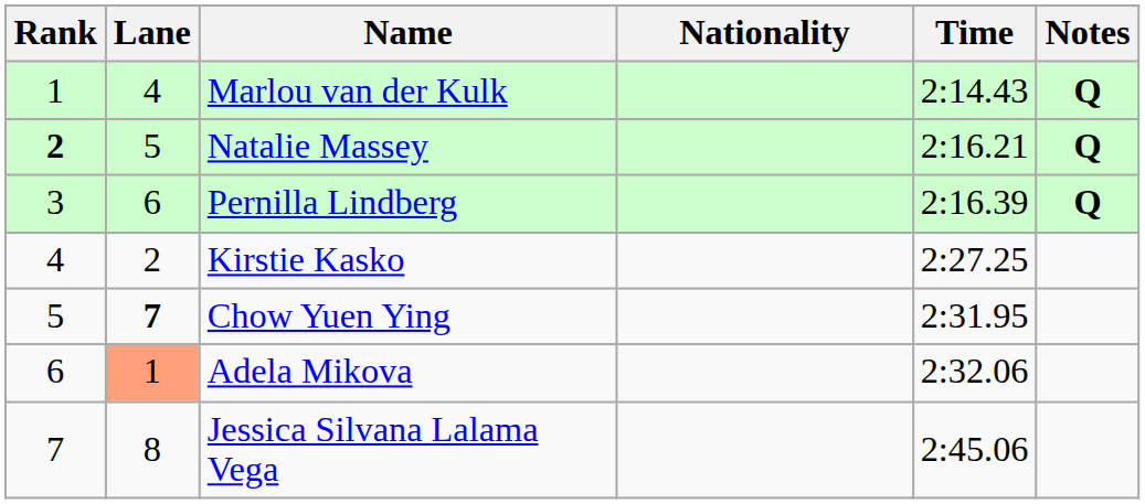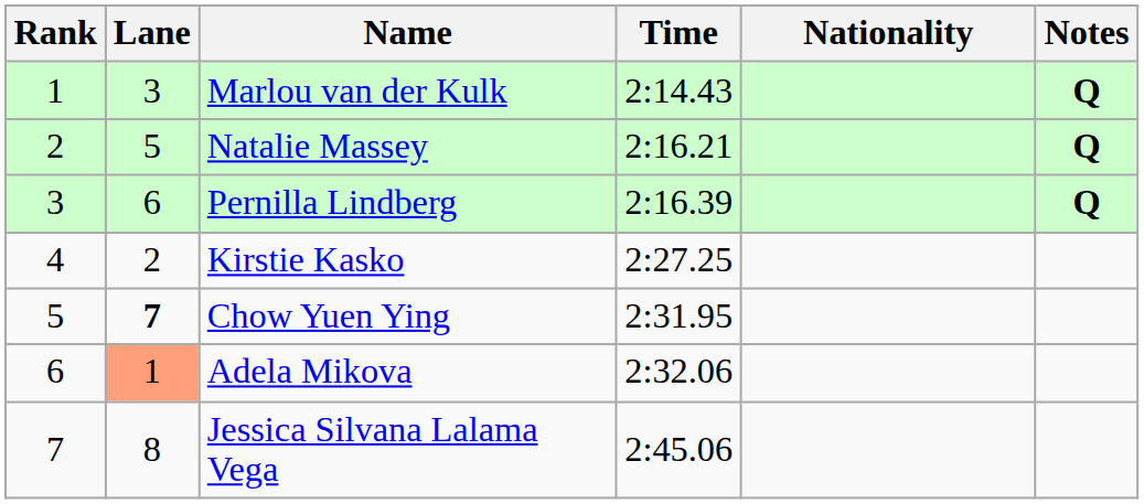 <table class="wikitable sortable" style="text-align:center">
 <tr>
 <th>Rank</th>
 <th>Lane</th>
 <th style="width:180px">Name</th>
+<th>Time</th>
 <th style="width:125px">Nationality</th>
-<th>Time</th>
 <th>Notes</th>
 </tr>
 <tr style="background:#cfc;">
 <td>1</td>
-<td>4</td>
+<td>3</td>
 <td style="text-align:left;"><a href='#'>Marlou van der Kulk</a></td>
+<td>2:14.43</td>
 <td style="text-align:left;"></td>
-<td>2:14.43</td>
 <td><strong>Q</strong></td>
 </tr>
 <tr style="background:#cfc;">
-<td><strong>2</strong></td>
+<td>2</td>
 <td>5</td>
 <td style="text-align:left;"><a href='#'>Natalie Massey</a></td>
+<td>2:16.21</td>
 <td style="text-align:left;"></td>
-<td>2:16.21</td>
 <td><strong>Q</strong></td>
 </tr>
 <tr style="background:#cfc;">
 <td>3</td>
 <td>6</td>
 <td style="text-align:left;"><a href='#'>Pernilla Lindberg</a></td>
+<td>2:16.39</td>
 <td style="text-align:left;"></td>
-<td>2:16.39</td>
 <td><strong>Q</strong></td>
 </tr>
 <tr>
 <td>4</td>
 <td>2</td>
 <td style="text-align:left;"><a href='#'>Kirstie Kasko</a></td>
+<td>2:27.25</td>
 <td style="text-align:left;"></td>
-<td>2:27.25</td>
 <td></td>
 </tr>
 <tr>
 <td>5</td>
 <td><strong>7</strong></td>
 <td style="text-align:left;"><a href='#'>Chow Yuen Ying</a></td>
+<td>2:31.95</td>
 <td style="text-align:left;"></td>
-<td>2:31.95</td>
 <td></td>
 </tr>
 <tr>
 <td>6</td>
 <td style="background: lightsalmon;">1</td>
 <td style="text-align:left;"><a href='#'>Adela Mikova</a></td>
+<td>2:32.06</td>
 <td style="text-align:left;"></td>
-<td>2:32.06</td>
 <td></td>
 </tr>
 <tr>
 <td>7</td>
 <td>8</td>
 <td style="text-align:left;"><a href='#'>Jessica Silvana Lalama Vega</a></td>
+<td>2:45.06</td>
 <td style="text-align:left;"></td>
-<td>2:45.06</td>
 <td></td>
 </tr>
 </table>
